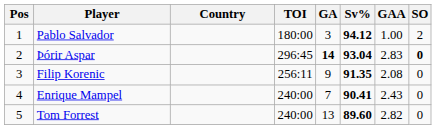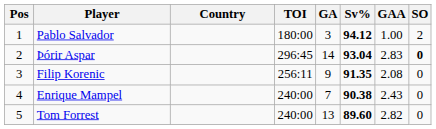 <table class="wikitable sortable" style="text-align: center;">
 <tr>
 <th width=30>Pos</th>
 <th width=165>Player</th>
 <th width=125>Country</th>
 <th width=20>TOI</th>
 <th width=20>GA</th>
 <th width=20>Sv%</th>
 <th width=20>GAA</th>
 <th width=20>SO</th>
 </tr>
 <tr>
 <td>1</td>
 <td align="left"><a href='#'>Pablo Salvador</a></td>
 <td align="left"></td>
 <td>180:00</td>
 <td>3</td>
 <td><strong>94.12</strong></td>
 <td>1.00</td>
 <td>2</td>
 </tr>
 <tr>
 <td>2</td>
 <td align="left"><a href='#'>Þórir Aspar</a></td>
 <td align="left"></td>
 <td>296:45</td>
-<td><strong>14</strong></td>
+<td>14</td>
 <td><strong>93.04</strong></td>
 <td>2.83</td>
 <td><strong>0</strong></td>
 </tr>
 <tr>
 <td>3</td>
 <td align="left"><a href='#'>Filip Korenic</a></td>
 <td align="left"></td>
 <td>256:11</td>
 <td>9</td>
 <td><strong>91.35</strong></td>
 <td>2.08</td>
 <td>0</td>
 </tr>
 <tr>
 <td>4</td>
 <td align="left"><a href='#'>Enrique Mampel</a></td>
 <td align="left"></td>
 <td>240:00</td>
 <td>7</td>
-<td><strong>90.41</strong></td>
+<td><strong>90.38</strong></td>
 <td>2.43</td>
 <td>0</td>
 </tr>
 <tr>
 <td>5</td>
 <td align="left"><a href='#'>Tom Forrest</a></td>
 <td align="left"></td>
 <td>240:00</td>
 <td>13</td>
 <td><strong>89.60</strong></td>
 <td>2.82</td>
 <td>0</td>
 </tr>
 </table>
